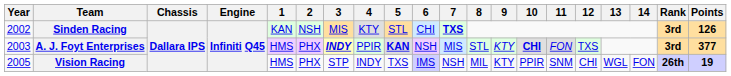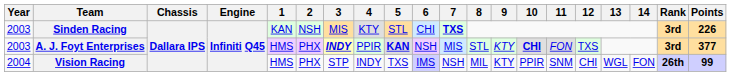 <table class="wikitable" style="text-align:center; font-size:85%">
 <tr>
 <th>Year</th>
 <th>Team</th>
 <th>Chassis</th>
 <th>Engine</th>
 <th>1</th>
 <th>2</th>
 <th>3</th>
 <th>4</th>
 <th>5</th>
 <th>6</th>
 <th>7</th>
 <th>8</th>
 <th>9</th>
 <th>10</th>
 <th>11</th>
 <th>12</th>
 <th>13</th>
 <th>14</th>
 <th>Rank</th>
 <th>Points</th>
 </tr>
 <tr>
-<td><a href='#'>2002</a></td>
+<td><a href='#'>2003</a></td>
 <th nowrap><a href='#'>Sinden Racing</a></th>
 <th rowspan=3 nowrap><a href='#'>Dallara IPS</a></th>
 <th rowspan=3 nowrap><a href='#'>Infiniti</a> <a href='#'>Q45</a></th>
 <td style="background:#DFFFDF;"><a href='#'>KAN</a><br></td>
 <td style="background:#DFFFDF;"><a href='#'>NSH</a><br></td>
 <td style="background:#FFDF9F;"><a href='#'>MIS</a><br></td>
 <td style="background:#DFDFDF;"><a href='#'>KTY</a><br></td>
 <td style="background:#FFDF9F;"><a href='#'>STL</a><br></td>
 <td style="background:#CFEAFF;"><a href='#'>CHI</a><br></td>
 <td style="background:#DFFFDF;"><strong><a href='#'>TXS</a><br></strong></td>
 <td colspan=7></td>
 <th style="background:#FFDF9F;">3rd</th>
-<th style="background:#FFDF9F;">126</th>
+<th style="background:#FFDF9F;">226</th>
 </tr>
 <tr>
 <td><a href='#'>2003</a></td>
 <th nowrap><a href='#'>A. J. Foyt Enterprises</a></th>
 <td style="background:#EFCFFF;"><a href='#'>HMS</a><br></td>
 <td style="background:#EFCFFF;"><a href='#'>PHX</a><br></td>
 <td style="background:#FFFFBF;"><strong><em><a href='#'>INDY</a></em></strong><br></td>
 <td style="background:#DFFFDF;"><a href='#'>PPIR</a><br></td>
 <td style="background:#DFDFDF;"><strong><a href='#'>KAN</a></strong><br></td>
 <td style="background:#EFCFFF;"><a href='#'>NSH</a><br></td>
 <td style="background:#CFEAFF;"><a href='#'>MIS</a><br></td>
 <td style="background:#DFFFDF;"><a href='#'>STL</a><br></td>
 <td style="background:#DFFFDF;"><em><a href='#'>KTY</a></em><br></td>
 <td style="background:#DFDFDF;"><strong><a href='#'>CHI</a></strong><br></td>
 <td style="background:#DFDFDF;"><em><a href='#'>FON</a></em><br></td>
 <td style="background:#DFFFDF;"><a href='#'>TXS</a><br></td>
 <td colspan=2></td>
 <th style="background:#FFDF9F;">3rd</th>
 <th style="background:#FFDF9F;">377</th>
 </tr>
 <tr>
-<td><a href='#'>2005</a></td>
+<td><a href='#'>2004</a></td>
 <th nowrap><a href='#'>Vision Racing</a></th>
 <td><a href='#'>HMS</a></td>
 <td><a href='#'>PHX</a></td>
 <td><a href='#'>STP</a></td>
 <td><a href='#'>INDY</a></td>
 <td><a href='#'>TXS</a></td>
 <td style="background:#CFCFFF;"><a href='#'>IMS</a><br></td>
 <td><a href='#'>NSH</a></td>
 <td><a href='#'>MIL</a></td>
 <td><a href='#'>KTY</a></td>
 <td><a href='#'>PPIR</a></td>
 <td><a href='#'>SNM</a></td>
 <td><a href='#'>CHI</a></td>
 <td><a href='#'>WGL</a></td>
 <td><a href='#'>FON</a></td>
 <th style="background:#CFCFFF;">26th</th>
-<th style="background:#CFCFFF;">19</th>
+<th style="background:#CFCFFF;">99</th>
 </tr>
 </table>
